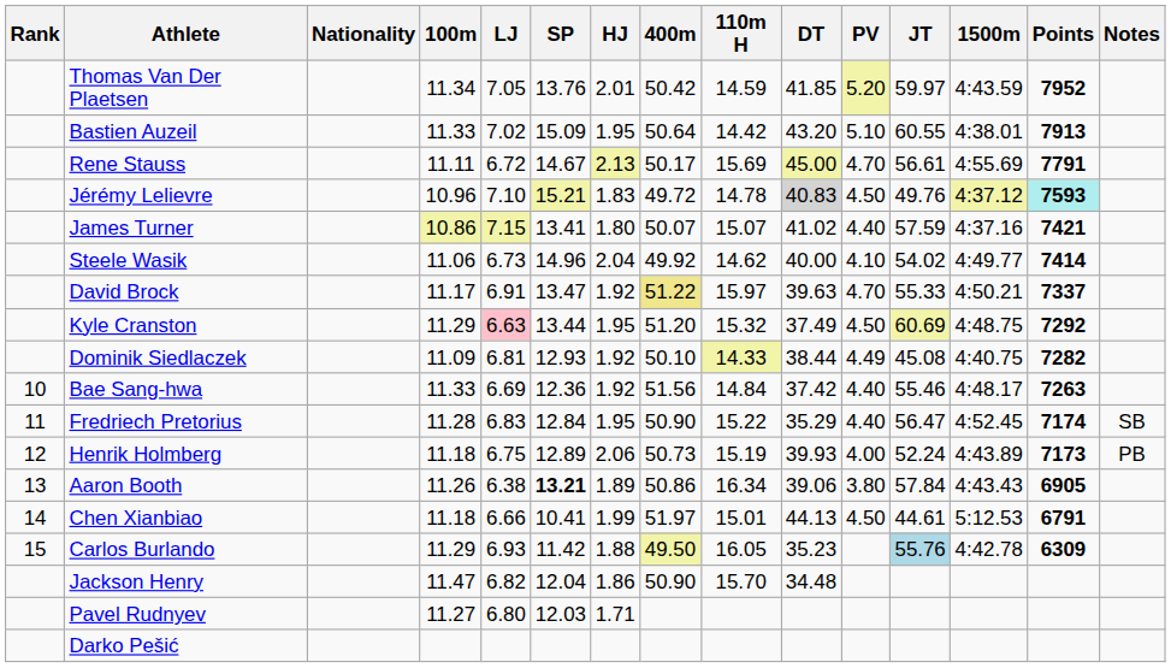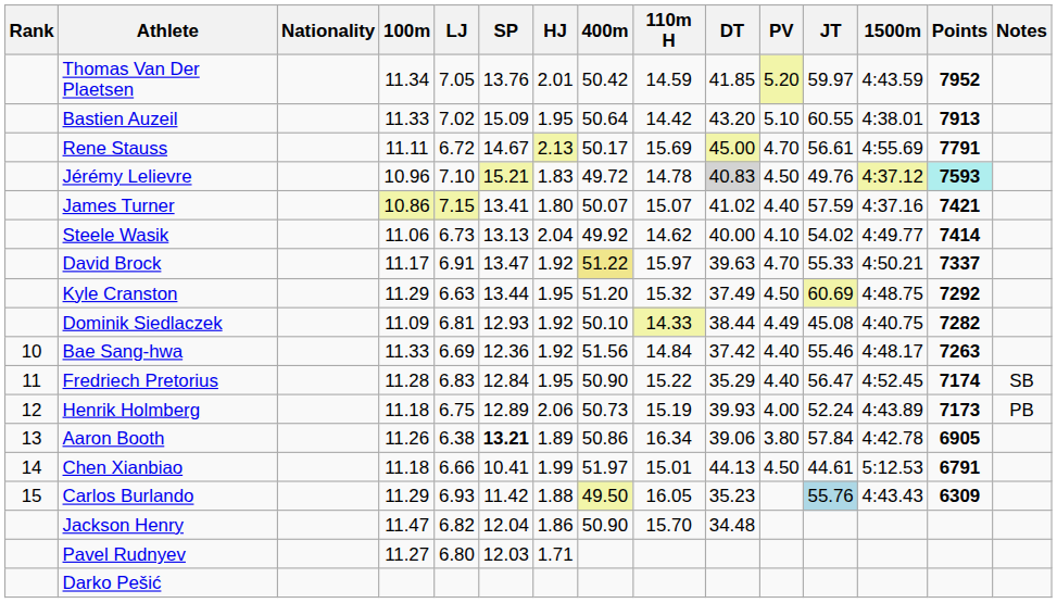 <table class="wikitable sortable" style=" text-align:center; font-size:95%;">
 <tr>
 <th>Rank</th>
 <th>Athlete</th>
 <th>Nationality</th>
 <th>100m</th>
 <th>LJ</th>
 <th>SP</th>
 <th>HJ</th>
 <th>400m</th>
 <th>110m H</th>
 <th>DT</th>
 <th>PV</th>
 <th>JT</th>
 <th>1500m</th>
 <th>Points</th>
 <th>Notes</th>
 </tr>
 <tr>
 <td></td>
 <td align=left><a href='#'>Thomas Van Der Plaetsen</a></td>
 <td align=left></td>
 <td>11.34</td>
 <td>7.05</td>
 <td>13.76</td>
 <td>2.01</td>
 <td>50.42</td>
 <td>14.59</td>
 <td>41.85</td>
 <td bgcolor=#F2F5A9>5.20</td>
 <td>59.97</td>
 <td>4:43.59</td>
 <td><strong>7952</strong></td>
 <td></td>
 </tr>
 <tr>
 <td></td>
 <td align=left><a href='#'>Bastien Auzeil</a></td>
 <td align=left></td>
 <td>11.33</td>
 <td>7.02</td>
 <td>15.09</td>
 <td>1.95</td>
 <td>50.64</td>
 <td>14.42</td>
 <td>43.20</td>
 <td>5.10</td>
 <td>60.55</td>
 <td>4:38.01</td>
 <td><strong>7913</strong></td>
 <td></td>
 </tr>
 <tr>
 <td></td>
 <td align=left><a href='#'>Rene Stauss</a></td>
 <td align=left></td>
 <td>11.11</td>
 <td>6.72</td>
 <td>14.67</td>
 <td bgcolor=#F2F5A9>2.13</td>
 <td>50.17</td>
 <td>15.69</td>
 <td bgcolor=#F2F5A9>45.00</td>
 <td>4.70</td>
 <td>56.61</td>
 <td>4:55.69</td>
 <td><strong>7791</strong></td>
 <td></td>
 </tr>
 <tr>
 <td></td>
 <td align=left><a href='#'>Jérémy Lelievre</a></td>
 <td align=left></td>
 <td>10.96</td>
 <td>7.10</td>
 <td bgcolor=#F2F5A9>15.21</td>
 <td>1.83</td>
 <td>49.72</td>
 <td>14.78</td>
 <td style="background: lightgrey;">40.83</td>
 <td>4.50</td>
 <td>49.76</td>
 <td bgcolor=#F2F5A9>4:37.12</td>
 <td style="background: paleturquoise;"><strong>7593</strong></td>
 <td></td>
 </tr>
 <tr>
 <td></td>
 <td align=left><a href='#'>James Turner</a></td>
 <td align=left></td>
 <td bgcolor=#F2F5A9>10.86</td>
 <td bgcolor=#F2F5A9>7.15</td>
 <td>13.41</td>
 <td>1.80</td>
 <td>50.07</td>
 <td>15.07</td>
 <td>41.02</td>
 <td>4.40</td>
 <td>57.59</td>
 <td>4:37.16</td>
 <td><strong>7421</strong></td>
 <td></td>
 </tr>
 <tr>
 <td></td>
 <td align=left><a href='#'>Steele Wasik</a></td>
 <td align=left></td>
 <td>11.06</td>
 <td>6.73</td>
-<td>14.96</td>
+<td>13.13</td>
 <td>2.04</td>
 <td>49.92</td>
 <td>14.62</td>
 <td>40.00</td>
 <td>4.10</td>
 <td>54.02</td>
 <td>4:49.77</td>
 <td><strong>7414</strong></td>
 <td></td>
 </tr>
 <tr>
 <td></td>
 <td align=left><a href='#'>David Brock</a></td>
 <td align=left></td>
 <td>11.17</td>
 <td>6.91</td>
 <td>13.47</td>
 <td>1.92</td>
 <td style="background: khaki;">51.22</td>
 <td>15.97</td>
 <td>39.63</td>
 <td>4.70</td>
 <td>55.33</td>
 <td>4:50.21</td>
 <td><strong>7337</strong></td>
 <td></td>
 </tr>
 <tr>
 <td></td>
 <td align=left><a href='#'>Kyle Cranston</a></td>
 <td align=left></td>
 <td>11.29</td>
-<td style="background: pink;">6.63</td>
+<td>6.63</td>
 <td>13.44</td>
 <td>1.95</td>
 <td>51.20</td>
 <td>15.32</td>
 <td>37.49</td>
 <td>4.50</td>
 <td bgcolor=#F2F5A9>60.69</td>
 <td>4:48.75</td>
 <td><strong>7292</strong></td>
 <td></td>
 </tr>
 <tr>
 <td></td>
 <td align=left><a href='#'>Dominik Siedlaczek</a></td>
 <td align=left></td>
 <td>11.09</td>
 <td>6.81</td>
 <td>12.93</td>
 <td>1.92</td>
 <td>50.10</td>
 <td bgcolor=#F2F5A9>14.33</td>
 <td>38.44</td>
 <td>4.49</td>
 <td>45.08</td>
 <td>4:40.75</td>
 <td><strong>7282</strong></td>
 <td></td>
 </tr>
 <tr>
 <td>10</td>
 <td align=left><a href='#'>Bae Sang-hwa</a></td>
 <td align=left></td>
 <td>11.33</td>
 <td>6.69</td>
 <td>12.36</td>
 <td>1.92</td>
 <td>51.56</td>
 <td>14.84</td>
 <td>37.42</td>
 <td>4.40</td>
 <td>55.46</td>
 <td>4:48.17</td>
 <td><strong>7263</strong></td>
 <td></td>
 </tr>
 <tr>
 <td>11</td>
 <td align=left><a href='#'>Fredriech Pretorius</a></td>
 <td align=left></td>
 <td>11.28</td>
 <td>6.83</td>
 <td>12.84</td>
 <td>1.95</td>
 <td>50.90</td>
 <td>15.22</td>
 <td>35.29</td>
 <td>4.40</td>
 <td>56.47</td>
 <td>4:52.45</td>
 <td><strong>7174</strong></td>
 <td>SB</td>
 </tr>
 <tr>
 <td>12</td>
 <td align=left><a href='#'>Henrik Holmberg</a></td>
 <td align=left></td>
 <td>11.18</td>
 <td>6.75</td>
 <td>12.89</td>
 <td>2.06</td>
 <td>50.73</td>
 <td>15.19</td>
 <td>39.93</td>
 <td>4.00</td>
 <td>52.24</td>
 <td>4:43.89</td>
 <td><strong>7173</strong></td>
 <td>PB</td>
 </tr>
 <tr>
 <td>13</td>
 <td align=left><a href='#'>Aaron Booth</a></td>
 <td align=left></td>
 <td>11.26</td>
 <td>6.38</td>
 <td><strong>13.21</strong></td>
 <td>1.89</td>
 <td>50.86</td>
 <td>16.34</td>
 <td>39.06</td>
 <td>3.80</td>
 <td>57.84</td>
-<td>4:43.43</td>
+<td>4:42.78</td>
 <td><strong>6905</strong></td>
 <td></td>
 </tr>
 <tr>
 <td>14</td>
 <td align=left><a href='#'>Chen Xianbiao</a></td>
 <td align=left></td>
 <td>11.18</td>
 <td>6.66</td>
 <td>10.41</td>
 <td>1.99</td>
 <td>51.97</td>
 <td>15.01</td>
 <td>44.13</td>
 <td>4.50</td>
 <td>44.61</td>
 <td>5:12.53</td>
 <td><strong>6791</strong></td>
 <td></td>
 </tr>
 <tr>
 <td>15</td>
 <td align=left><a href='#'>Carlos Burlando</a></td>
 <td align=left></td>
 <td>11.29</td>
 <td>6.93</td>
 <td>11.42</td>
 <td>1.88</td>
 <td bgcolor=#F2F5A9>49.50</td>
 <td>16.05</td>
 <td>35.23</td>
 <td></td>
 <td style="background: lightblue;">55.76</td>
-<td>4:42.78</td>
+<td>4:43.43</td>
 <td><strong>6309</strong></td>
 <td></td>
 </tr>
 <tr>
 <td></td>
 <td align=left><a href='#'>Jackson Henry</a></td>
 <td align=left></td>
 <td>11.47</td>
 <td>6.82</td>
 <td>12.04</td>
 <td>1.86</td>
 <td>50.90</td>
 <td>15.70</td>
 <td>34.48</td>
 <td></td>
 <td></td>
 <td></td>
 <td><strong></strong></td>
 <td></td>
 </tr>
 <tr>
 <td></td>
 <td align=left><a href='#'>Pavel Rudnyev</a></td>
 <td align=left></td>
 <td>11.27</td>
 <td>6.80</td>
 <td>12.03</td>
 <td>1.71</td>
 <td></td>
 <td></td>
 <td></td>
 <td></td>
 <td></td>
 <td></td>
 <td><strong></strong></td>
 <td></td>
 </tr>
 <tr>
 <td></td>
 <td align=left><a href='#'>Darko Pešić</a></td>
 <td align=left></td>
 <td></td>
 <td></td>
 <td></td>
 <td></td>
 <td></td>
 <td></td>
 <td></td>
 <td></td>
 <td></td>
 <td></td>
 <td><strong></strong></td>
 <td></td>
 </tr>
 </table>
